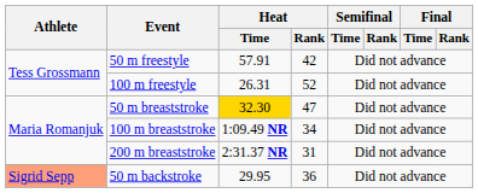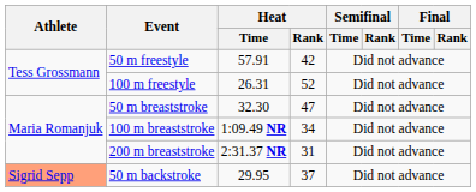 <table class=wikitable style="font-size:90%">
 <tr>
 <th rowspan=2>Athlete</th>
 <th rowspan=2>Event</th>
 <th colspan="2">Heat</th>
 <th colspan="2">Semifinal</th>
 <th colspan="2">Final</th>
 </tr>
 <tr style="font-size:95%">
 <th>Time</th>
 <th>Rank</th>
 <th>Time</th>
 <th>Rank</th>
 <th>Time</th>
 <th>Rank</th>
 </tr>
 <tr align=center>
 <td align=left rowspan=2><a href='#'>Tess Grossmann</a></td>
 <td align=left><a href='#'>50 m freestyle</a></td>
 <td>57.91</td>
 <td>42</td>
 <td colspan=4>Did not advance</td>
 </tr>
 <tr align=center>
 <td align=left><a href='#'>100 m freestyle</a></td>
 <td>26.31</td>
 <td>52</td>
 <td colspan=4>Did not advance</td>
 </tr>
 <tr align=center>
 <td align=left rowspan=3><a href='#'>Maria Romanjuk</a></td>
 <td align=left><a href='#'>50 m breaststroke</a></td>
-<td style="background: gold;">32.30</td>
+<td>32.30</td>
 <td>47</td>
 <td colspan=4>Did not advance</td>
 </tr>
 <tr align=center>
 <td align=left><a href='#'>100 m breaststroke</a></td>
 <td>1:09.49 <strong><a href='#'>NR</a></strong></td>
 <td>34</td>
 <td colspan=4>Did not advance</td>
 </tr>
 <tr align=center>
 <td align=left><a href='#'>200 m breaststroke</a></td>
 <td>2:31.37 <strong><a href='#'>NR</a></strong></td>
 <td>31</td>
 <td colspan=4>Did not advance</td>
 </tr>
 <tr align=center>
 <td align=left style="background: lightsalmon;"><a href='#'>Sigrid Sepp</a></td>
 <td align=left><a href='#'>50 m backstroke</a></td>
 <td>29.95</td>
-<td>36</td>
+<td>37</td>
 <td colspan=4>Did not advance</td>
 </tr>
 </table>
